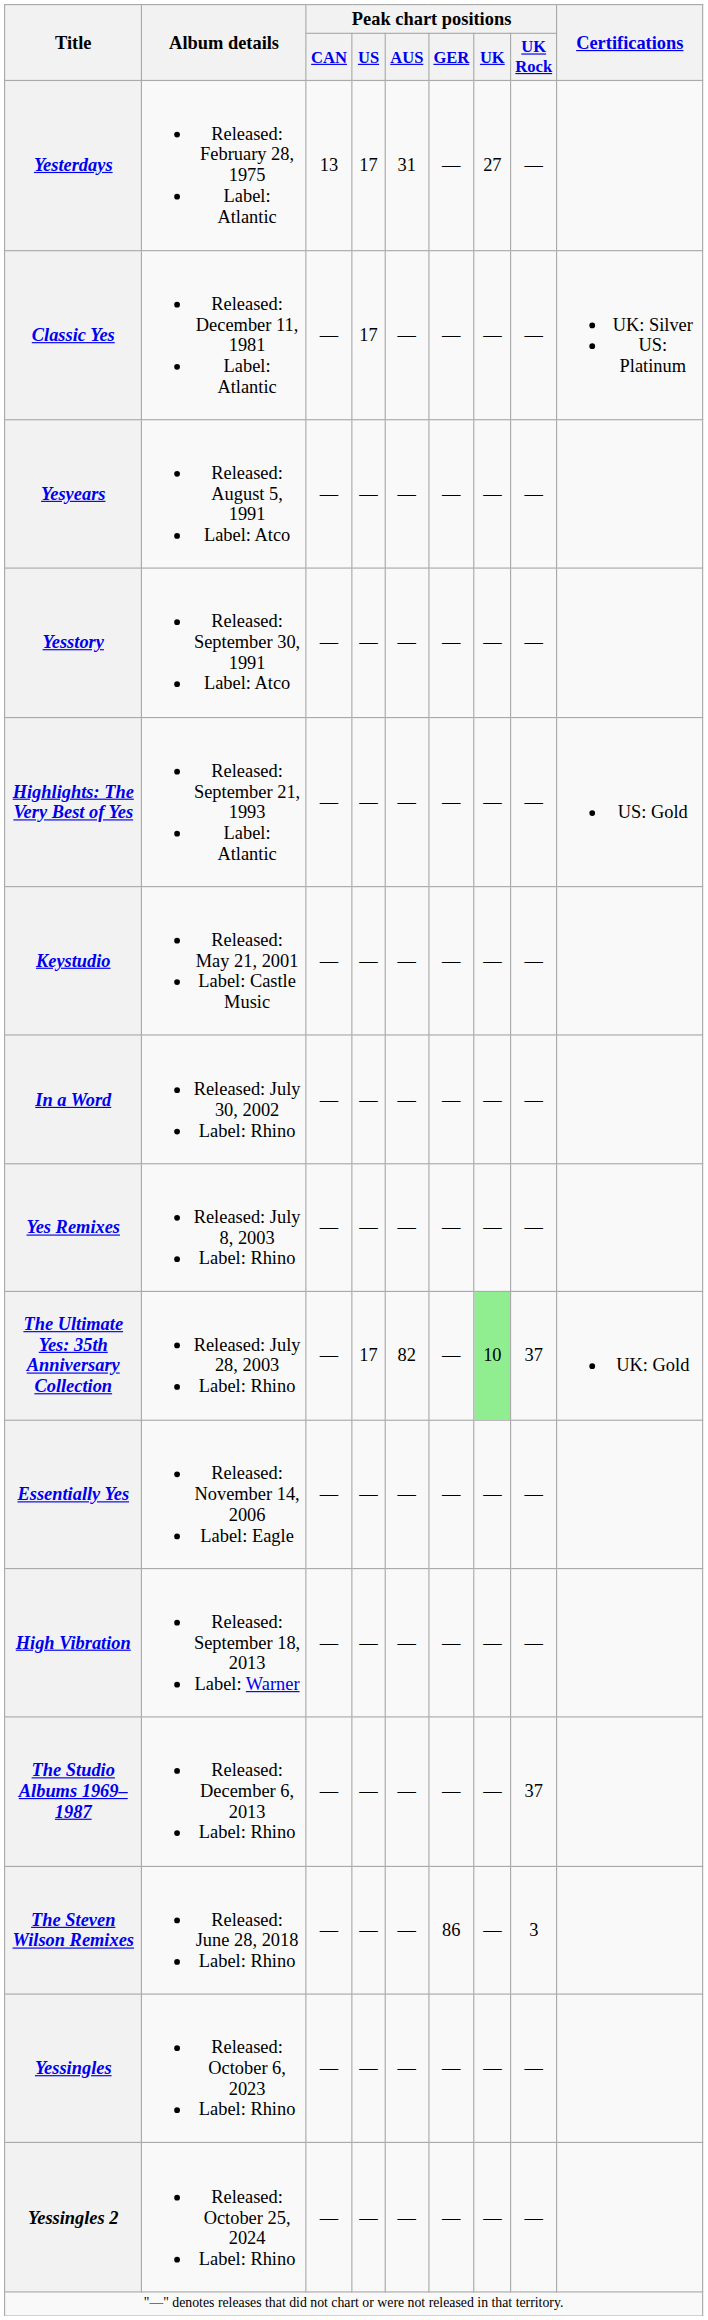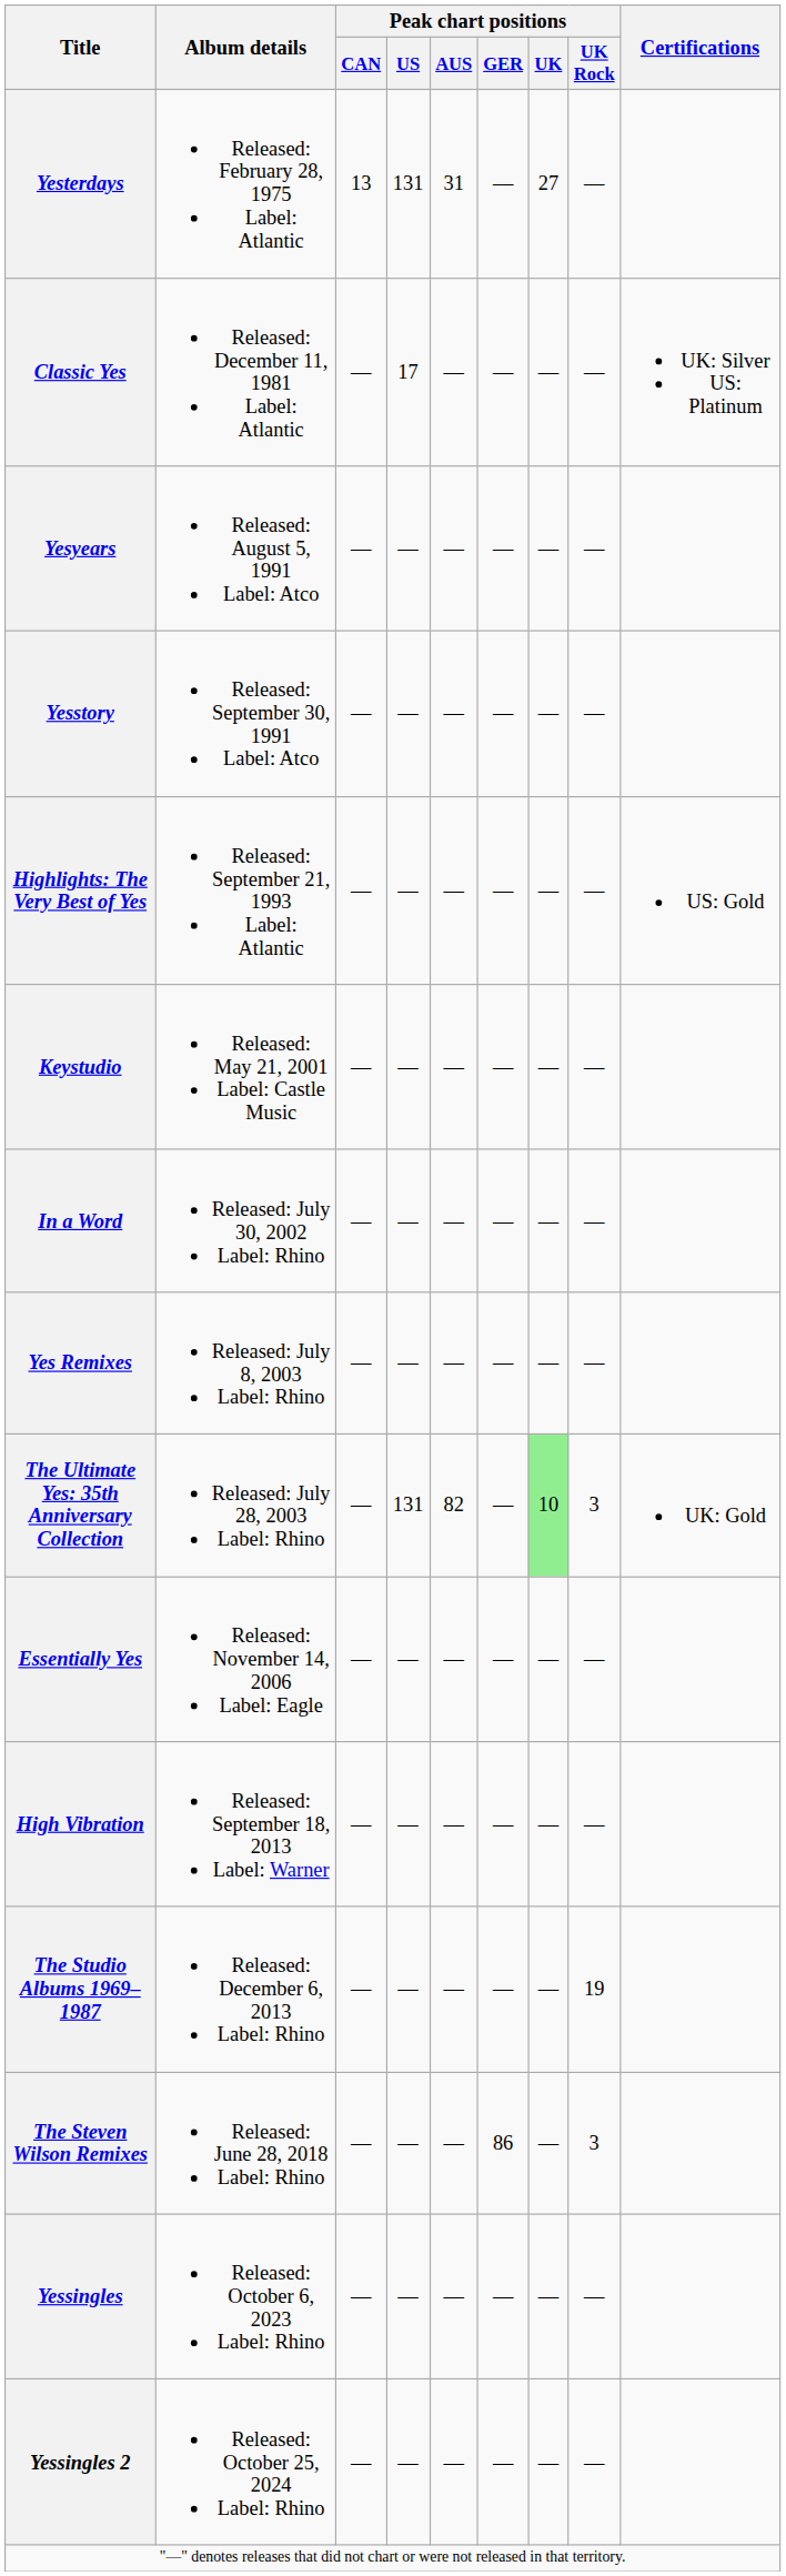 <table class="wikitable plainrowheaders" style="text-align:center;">
 <tr>
 <th scope="col" rowspan="2" style="width:18em;">Title</th>
 <th scope="col" rowspan="2" style="width:18em;">Album details</th>
 <th scope="col" colspan="6">Peak chart positions</th>
 <th rowspan="2" style="width:15em;"><a href='#'>Certifications</a></th>
 </tr>
 <tr>
 <th scope="col" style="width:3em;font-size:90%;"><a href='#'>CAN</a><br></th>
 <th scope="col" style="width:3em;font-size:90%;"><a href='#'>US</a><br></th>
 <th scope="col" style="width:3em;font-size:90%;"><a href='#'>AUS</a><br></th>
 <th scope="col" style="width:3em;font-size:90%;"><a href='#'>GER</a><br></th>
 <th scope="col" style="width:3em;font-size:90%;"><a href='#'>UK</a><br></th>
 <th scope="col" style="width:3em;font-size:90%;"><a href='#'>UK Rock</a><br></th>
 </tr>
 <tr>
 <th scope="row"><em><a href='#'>Yesterdays</a></em></th>
 <td><br><ul><li>Released: February 28, 1975</li><li>Label: Atlantic</li></ul></td>
 <td>13</td>
-<td>17</td>
+<td>131</td>
 <td>31</td>
 <td>—</td>
 <td>27</td>
 <td>—</td>
 <td></td>
 </tr>
 <tr>
 <th scope="row"><em><a href='#'>Classic Yes</a></em></th>
 <td><br><ul><li>Released: December 11, 1981</li><li>Label: Atlantic</li></ul></td>
 <td>—</td>
 <td>17</td>
 <td>—</td>
 <td>—</td>
 <td>—</td>
 <td>—</td>
 <td><br><ul><li>UK: Silver</li><li>US: Platinum</li></ul></td>
 </tr>
 <tr>
 <th scope="row"><em><a href='#'>Yesyears</a></em></th>
 <td><br><ul><li>Released: August 5, 1991</li><li>Label: Atco</li></ul></td>
 <td>—</td>
 <td>—</td>
 <td>—</td>
 <td>—</td>
 <td>—</td>
 <td>—</td>
 <td></td>
 </tr>
 <tr>
 <th scope="row"><em><a href='#'>Yesstory</a></em></th>
 <td><br><ul><li>Released: September 30, 1991</li><li>Label: Atco</li></ul></td>
 <td>—</td>
 <td>—</td>
 <td>—</td>
 <td>—</td>
 <td>—</td>
 <td>—</td>
 <td></td>
 </tr>
 <tr>
 <th scope="row"><em><a href='#'>Highlights: The Very Best of Yes</a></em></th>
 <td><br><ul><li>Released: September 21, 1993</li><li>Label: Atlantic</li></ul></td>
 <td>—</td>
 <td>—</td>
 <td>—</td>
 <td>—</td>
 <td>—</td>
 <td>—</td>
 <td><br><ul><li>US: Gold</li></ul></td>
 </tr>
 <tr>
 <th scope="row"><em><a href='#'>Keystudio</a></em></th>
 <td><br><ul><li>Released: May 21, 2001</li><li>Label: Castle Music</li></ul></td>
 <td>—</td>
 <td>—</td>
 <td>—</td>
 <td>—</td>
 <td>—</td>
 <td>—</td>
 <td></td>
 </tr>
 <tr>
 <th scope="row"><em><a href='#'>In a Word</a></em></th>
 <td><br><ul><li>Released: July 30, 2002</li><li>Label: Rhino</li></ul></td>
 <td>—</td>
 <td>—</td>
 <td>—</td>
 <td>—</td>
 <td>—</td>
 <td>—</td>
 <td></td>
 </tr>
 <tr>
 <th scope="row"><em><a href='#'>Yes Remixes</a></em></th>
 <td><br><ul><li>Released: July 8, 2003</li><li>Label: Rhino</li></ul></td>
 <td>—</td>
 <td>—</td>
 <td>—</td>
 <td>—</td>
 <td>—</td>
 <td>—</td>
 <td></td>
 </tr>
 <tr>
 <th scope="row"><em><a href='#'>The Ultimate Yes: 35th Anniversary Collection</a></em></th>
 <td><br><ul><li>Released: July 28, 2003</li><li>Label: Rhino</li></ul></td>
 <td>—</td>
-<td>17</td>
+<td>131</td>
 <td>82</td>
 <td>—</td>
 <td style="background: lightgreen;">10</td>
-<td>37</td>
+<td>3</td>
 <td><br><ul><li>UK: Gold</li></ul></td>
 </tr>
 <tr>
 <th scope="row"><em><a href='#'>Essentially Yes</a></em></th>
 <td><br><ul><li>Released: November 14, 2006</li><li>Label: Eagle</li></ul></td>
 <td>—</td>
 <td>—</td>
 <td>—</td>
 <td>—</td>
 <td>—</td>
 <td>—</td>
 <td></td>
 </tr>
 <tr>
 <th scope="row"><em><a href='#'>High Vibration</a></em></th>
 <td><br><ul><li>Released: September 18, 2013</li><li>Label: <a href='#'>Warner</a></li></ul></td>
 <td>—</td>
 <td>—</td>
 <td>—</td>
 <td>—</td>
 <td>—</td>
 <td>—</td>
 <td></td>
 </tr>
 <tr>
 <th scope="row"><em><a href='#'>The Studio Albums 1969–1987</a></em></th>
 <td><br><ul><li>Released: December 6, 2013</li><li>Label: Rhino</li></ul></td>
 <td>—</td>
 <td>—</td>
 <td>—</td>
 <td>—</td>
 <td>—</td>
-<td>37</td>
+<td>19</td>
 <td></td>
 </tr>
 <tr>
 <th scope="row"><em><a href='#'>The Steven Wilson Remixes</a></em></th>
 <td><br><ul><li>Released: June 28, 2018</li><li>Label: Rhino</li></ul></td>
 <td>—</td>
 <td>—</td>
 <td>—</td>
 <td>86</td>
 <td>—</td>
 <td>3</td>
 <td></td>
 </tr>
 <tr>
 <th scope="row"><em><a href='#'>Yessingles</a></em></th>
 <td><br><ul><li>Released: October 6, 2023</li><li>Label: Rhino</li></ul></td>
 <td>—</td>
 <td>—</td>
 <td>—</td>
 <td>—</td>
 <td>—</td>
 <td>—</td>
 <td></td>
 </tr>
 <tr>
 <th scope="row"><em>Yessingles 2	</em></th>
 <td><br><ul><li>Released: October 25, 2024</li><li>Label: Rhino</li></ul></td>
 <td>—</td>
 <td>—</td>
 <td>—</td>
 <td>—</td>
 <td>—</td>
 <td>—</td>
 <td></td>
 </tr>
 <tr>
 <td colspan="16" style="text-align:center; font-size:9pt;">"—" denotes releases that did not chart or were not released in that territory.</td>
 </tr>
 </table>
